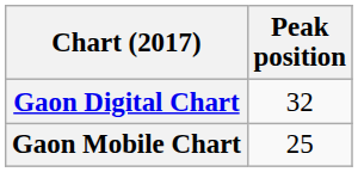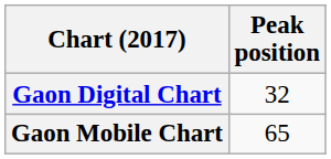 <table class="wikitable plainrowheaders sortable" style="text-align:center;" border="1">
 <tr>
 <th scope="col">Chart (2017)</th>
 <th scope="col">Peak<br>position</th>
 </tr>
 <tr>
 <th scope="row"><a href='#'>Gaon Digital Chart</a></th>
 <td>32</td>
 </tr>
 <tr>
 <th scope="row">Gaon Mobile Chart</th>
-<td>25</td>
+<td>65</td>
 </tr>
 </table>
